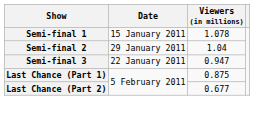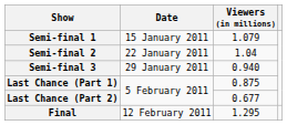 <table class="wikitable plainrowheaders sortable" style="text-align:center">
 <tr>
 <th>Show</th>
 <th>Date</th>
 <th>Viewers<br><small>(in millions)</small></th>
 <th></th>
 </tr>
 <tr>
 <th scope="row">Semi-final 1</th>
 <td>15 January 2011</td>
-<td>1.078</td>
+<td>1.079</td>
 <td rowspan="5"></td>
 </tr>
 <tr>
 <th scope="row">Semi-final 2</th>
-<td>29 January 2011</td>
+<td>22 January 2011</td>
 <td>1.04</td>
 </tr>
 <tr>
 <th scope="row">Semi-final 3</th>
-<td>22 January 2011</td>
-<td>0.947</td>
+<td>29 January 2011</td>
+<td>0.940</td>
 </tr>
 <tr>
 <th scope="row">Last Chance (Part 1)</th>
 <td rowspan="2">5 February 2011</td>
 <td>0.875</td>
 </tr>
 <tr>
 <th scope="row">Last Chance (Part 2)</th>
 <td>0.677</td>
 </tr>
+<tr>
+<th scope="row">Final</th>
+<td>12 February 2011</td>
+<td>1.295</td>
+<td></td>
+</tr>
 </table>
